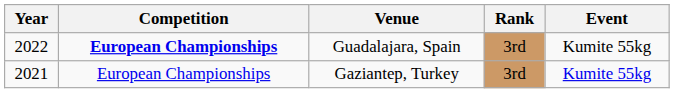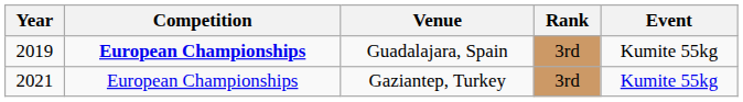 <table class="wikitable sortable" width=45% style="font-size:90%; text-align:center;">
 <tr>
 <th>Year</th>
 <th>Competition</th>
 <th>Venue</th>
 <th>Rank</th>
 <th>Event</th>
 </tr>
 <tr>
-<td>2022</td>
+<td>2019</td>
 <td><strong><a href='#'>European Championships</a></strong></td>
 <td>Guadalajara, Spain</td>
 <td bgcolor="cc9966">3rd</td>
 <td>Kumite 55kg</td>
 </tr>
 <tr>
 <td>2021</td>
 <td><a href='#'>European Championships</a></td>
 <td>Gaziantep, Turkey</td>
 <td bgcolor="cc9966">3rd</td>
 <td><a href='#'>Kumite 55kg</a></td>
 </tr>
 </table>
